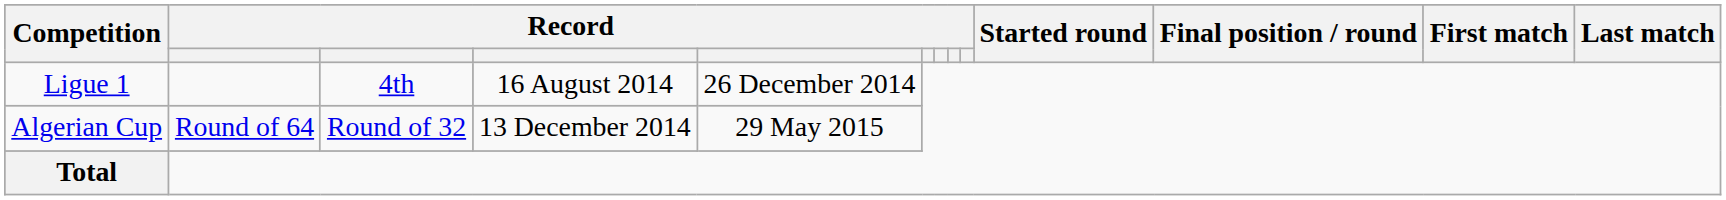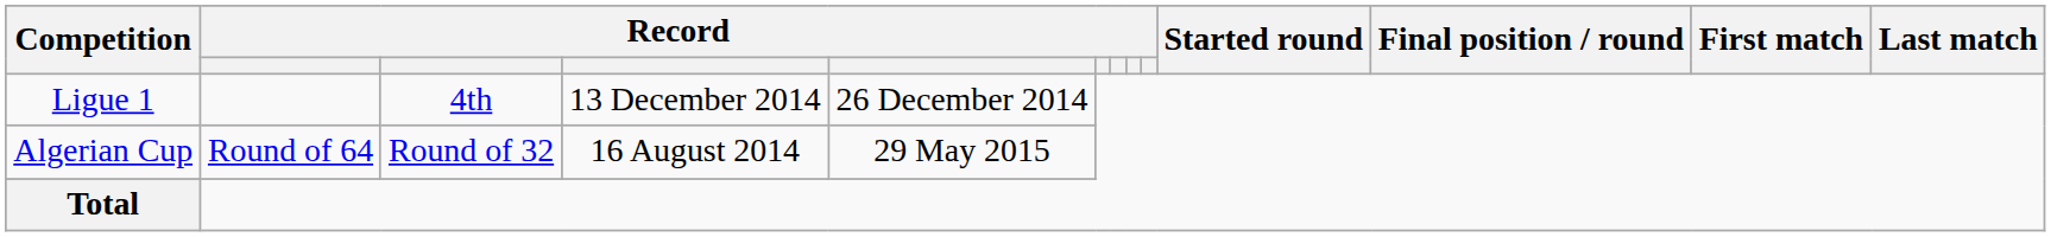 <table class="wikitable" style="text-align: center">
 <tr>
 <th rowspan=2>Competition</th>
 <th colspan=8>Record</th>
 <th rowspan=2>Started round</th>
 <th rowspan=2>Final position / round</th>
 <th rowspan=2>First match</th>
 <th rowspan=2>Last match</th>
 </tr>
 <tr>
 <th></th>
 <th></th>
 <th></th>
 <th></th>
 <th></th>
 <th></th>
 <th></th>
 <th></th>
 </tr>
 <tr>
 <td><a href='#'>Ligue 1</a><br></td>
 <td></td>
 <td><a href='#'>4th</a></td>
-<td>16 August 2014</td>
+<td>13 December 2014</td>
 <td>26 December 2014</td>
 </tr>
 <tr>
 <td><a href='#'>Algerian Cup</a><br></td>
 <td><a href='#'>Round of 64</a></td>
 <td><a href='#'>Round of 32</a></td>
-<td>13 December 2014</td>
+<td>16 August 2014</td>
 <td>29 May 2015</td>
 </tr>
 <tr>
 <th>Total<br></th>
 </tr>
 </table>
